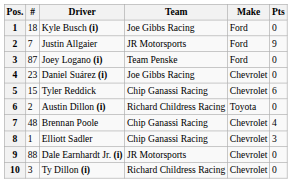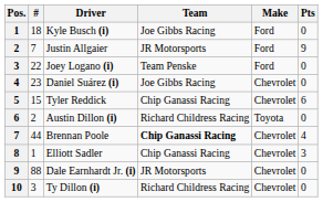 <table class="wikitable" style="font-size:95%">
 <tr>
 <th>Pos.</th>
 <th>#</th>
 <th>Driver</th>
 <th>Team</th>
 <th>Make</th>
 <th>Pts</th>
 </tr>
 <tr>
 <th>1</th>
 <td>18</td>
 <td>Kyle Busch <strong>(i)</strong></td>
 <td>Joe Gibbs Racing</td>
 <td>Ford</td>
 <td>0</td>
 </tr>
 <tr>
 <th>2</th>
 <td>7</td>
 <td>Justin Allgaier</td>
 <td>JR Motorsports</td>
 <td>Ford</td>
 <td>9</td>
 </tr>
 <tr>
 <th>3</th>
-<td>87</td>
+<td>22</td>
 <td>Joey Logano <strong>(i)</strong></td>
 <td>Team Penske</td>
 <td>Ford</td>
 <td>0</td>
 </tr>
 <tr>
 <th>4</th>
 <td>23</td>
 <td>Daniel Suárez <strong>(i)</strong></td>
 <td>Joe Gibbs Racing</td>
 <td>Chevrolet</td>
 <td>0</td>
 </tr>
 <tr>
 <th>5</th>
 <td>15</td>
 <td>Tyler Reddick</td>
 <td>Chip Ganassi Racing</td>
 <td>Chevrolet</td>
 <td>6</td>
 </tr>
 <tr>
 <th>6</th>
 <td>2</td>
 <td>Austin Dillon <strong>(i)</strong></td>
 <td>Richard Childress Racing</td>
 <td>Toyota</td>
 <td>0</td>
 </tr>
 <tr>
 <th>7</th>
-<td>48</td>
+<td>44</td>
 <td>Brennan Poole</td>
-<td>Chip Ganassi Racing</td>
+<td><strong>Chip Ganassi Racing</strong></td>
 <td>Chevrolet</td>
 <td>4</td>
 </tr>
 <tr>
 <th>8</th>
 <td>1</td>
 <td>Elliott Sadler</td>
 <td>Chip Ganassi Racing</td>
 <td>Chevrolet</td>
 <td>3</td>
 </tr>
 <tr>
 <th>9</th>
 <td>88</td>
 <td>Dale Earnhardt Jr. <strong>(i)</strong></td>
 <td>JR Motorsports</td>
 <td>Chevrolet</td>
 <td>0</td>
 </tr>
 <tr>
 <th>10</th>
 <td>3</td>
 <td>Ty Dillon <strong>(i)</strong></td>
 <td>Richard Childress Racing</td>
 <td>Chevrolet</td>
 <td>0</td>
 </tr>
 </table>
